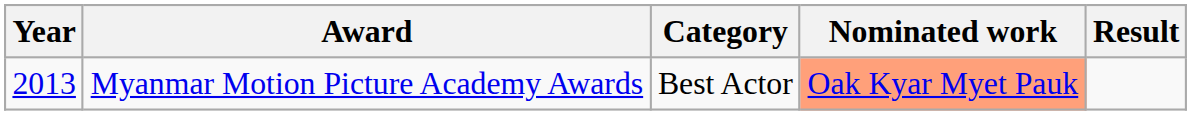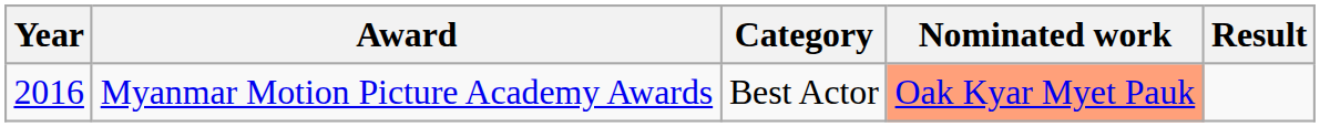 <table class="wikitable" style="font-size: 95%">
 <tr>
 <th>Year</th>
 <th>Award</th>
 <th>Category</th>
 <th>Nominated work</th>
 <th>Result</th>
 </tr>
 <tr>
-<td><a href='#'>2013</a></td>
+<td><a href='#'>2016</a></td>
 <td><a href='#'>Myanmar Motion Picture Academy Awards</a></td>
 <td>Best Actor</td>
 <td style="background: lightsalmon;"><a href='#'>Oak Kyar Myet Pauk</a></td>
 <td></td>
 </tr>
 </table>
